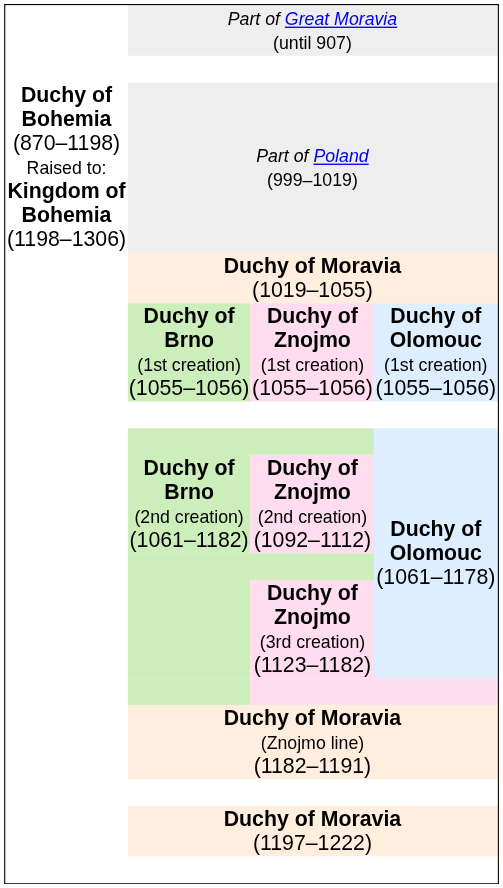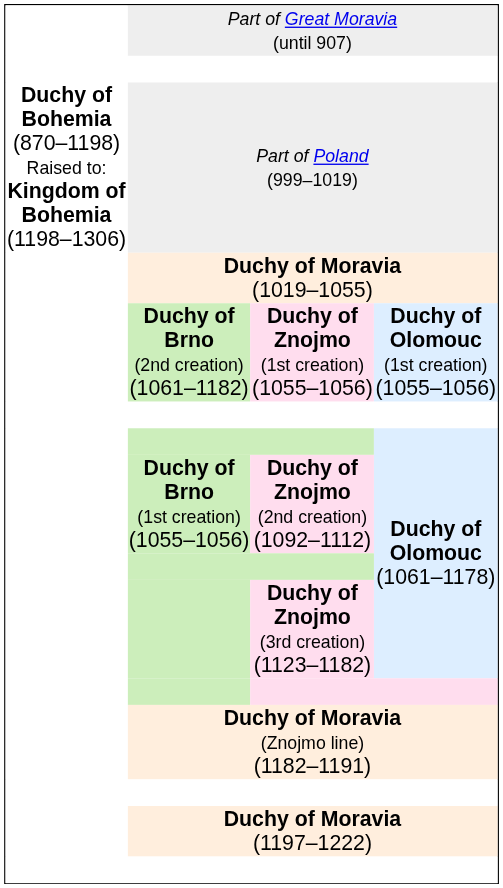 <table align="center" style="border-spacing: 0px; border: 1px solid black; text-align: center;">
 <tr>
 <td colspan=1 style="background: #fff;">      </td>
 <td colspan=3 style="background: #eee;"><small><em>Part of <a href='#'>Great Moravia</a></em><br>(until 907)</small></td>
 </tr>
 <tr>
 <td colspan=4 style="background: #fff;">      </td>
 </tr>
 <tr>
 <td colspan=1 style="background: #fff;"><strong>Duchy of<br>Bohemia</strong><br>(870–1198)<br><small>Raised to:</small><br><strong>Kingdom of<br>Bohemia</strong><br>(1198–1306)</td>
 <td colspan=3 style="background: #eee;"><small><em>Part of <a href='#'>Poland</a></em><br>(999–1019)</small></td>
 </tr>
 <tr>
 <td colspan=1 rowspan="2" style="background: #fff;">      </td>
 <td colspan=3 style="background: #fed;"><strong>Duchy of Moravia</strong><br>(1019–1055)</td>
 </tr>
 <tr>
-<td colspan=1 style="background: #ceb;"><strong>Duchy of<br>Brno</strong><br><small>(1st creation)</small><br>(1055–1056)</td>
+<td colspan=1 style="background: #ceb;"><strong>Duchy of<br>Brno</strong><br><small>(2nd creation)</small><br>(1061–1182)</td>
 <td colspan=1 style="background: #fde;"><strong>Duchy of<br>Znojmo</strong><br><small>(1st creation)</small><br>(1055–1056)</td>
 <td colspan=1 style="background: #def;"><strong>Duchy of<br>Olomouc</strong><br><small>(1st creation)</small><br>(1055–1056)</td>
 </tr>
 <tr>
 <td colspan=4 style="background: #fff;">      </td>
 </tr>
 <tr>
 <td colspan=1 rowspan="6" style="background: #fff;">      </td>
 <td colspan=2 style="background: #ceb;">      </td>
 <td colspan=1 rowspan="4" style="background: #def;"><strong>Duchy of<br>Olomouc</strong><br>(1061–1178)</td>
 </tr>
 <tr>
-<td colspan=1 style="background: #ceb;"><strong>Duchy of<br>Brno</strong><br><small>(2nd creation)</small><br>(1061–1182)</td>
+<td colspan=1 style="background: #ceb;"><strong>Duchy of<br>Brno</strong><br><small>(1st creation)</small><br>(1055–1056)</td>
 <td colspan=1 style="background: #fde;"><strong>Duchy of<br>Znojmo</strong><br><small>(2nd creation)</small><br>(1092–1112)</td>
 </tr>
 <tr>
 <td colspan=2 style="background: #ceb;">      </td>
 </tr>
 <tr>
 <td colspan=1 style="background: #ceb;">      </td>
 <td colspan=1 style="background: #fde;"><strong>Duchy of<br>Znojmo</strong><br><small>(3rd creation)</small><br>(1123–1182)</td>
 </tr>
 <tr>
 <td colspan=1 style="background: #ceb;">      </td>
 <td colspan=2 style="background: #fde;">      </td>
 </tr>
 <tr>
 <td colspan=3 style="background: #fed;"><strong>Duchy of Moravia</strong><br><small>(Znojmo line)</small><br>(1182–1191)</td>
 </tr>
 <tr>
 <td colspan=4 style="background: #fff;">      </td>
 </tr>
 <tr>
 <td colspan=1 style="background: #fff;">      </td>
 <td colspan=3 style="background: #fed;"><strong>Duchy of Moravia</strong><br>(1197–1222)</td>
 </tr>
 <tr>
 <td colspan=4 style="background: #fff;">      </td>
 </tr>
 </table>
